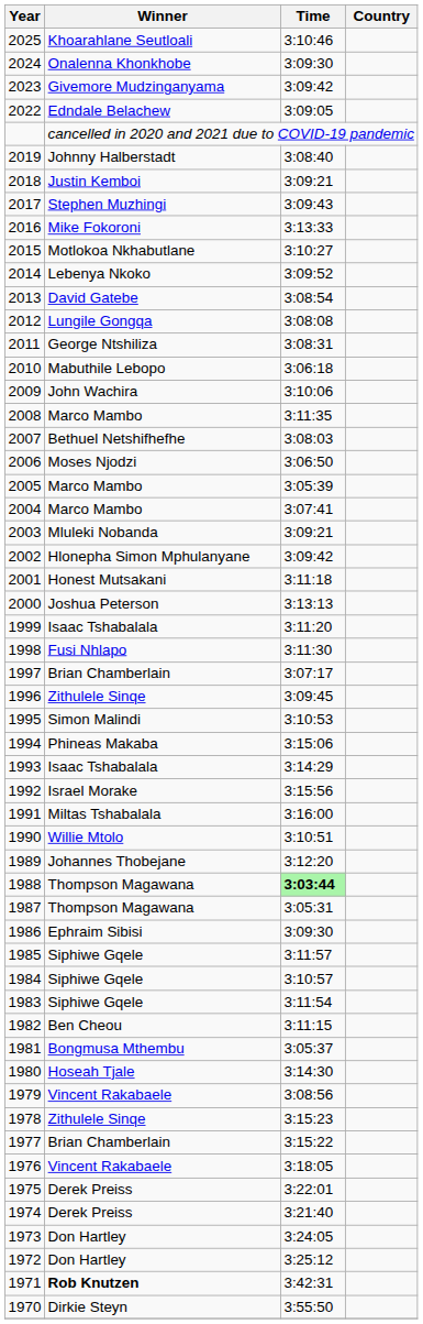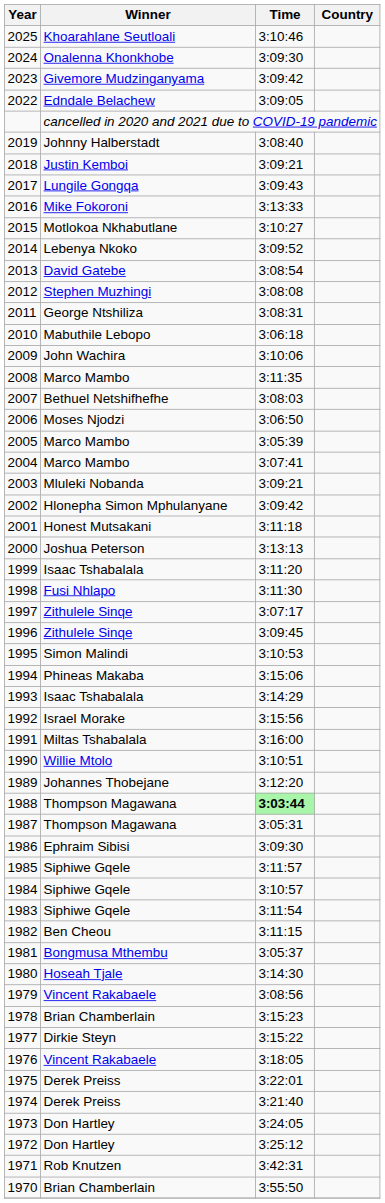 <table class="wikitable sortable">
 <tr>
 <th>Year</th>
 <th>Winner</th>
 <th>Time</th>
 <th>Country</th>
 </tr>
 <tr>
 <td>2025</td>
 <td><a href='#'>Khoarahlane Seutloali</a></td>
 <td>3:10:46</td>
 <td></td>
 </tr>
 <tr>
 <td>2024</td>
 <td><a href='#'>Onalenna Khonkhobe</a></td>
 <td>3:09:30</td>
 <td></td>
 </tr>
 <tr>
 <td>2023</td>
 <td><a href='#'>Givemore Mudzinganyama</a></td>
 <td>3:09:42</td>
 <td></td>
 </tr>
 <tr>
 <td>2022</td>
 <td><a href='#'>Edndale Belachew</a></td>
 <td>3:09:05</td>
 <td></td>
 </tr>
 <tr>
 <td></td>
 <td colspan="3" align="center" data-sort-value=""><em>cancelled in 2020 and 2021 due to <a href='#'>COVID-19 pandemic</a></em></td>
 </tr>
 <tr>
 <td>2019</td>
 <td>Johnny Halberstadt</td>
 <td>3:08:40</td>
 <td></td>
 </tr>
 <tr>
 <td>2018</td>
 <td><a href='#'>Justin Kemboi</a></td>
 <td>3:09:21</td>
 <td></td>
 </tr>
 <tr>
 <td>2017</td>
-<td><a href='#'>Stephen Muzhingi</a></td>
+<td><a href='#'>Lungile Gongqa</a></td>
 <td>3:09:43</td>
 <td></td>
 </tr>
 <tr>
 <td>2016</td>
 <td><a href='#'>Mike Fokoroni</a></td>
 <td>3:13:33</td>
 <td></td>
 </tr>
 <tr>
 <td>2015</td>
 <td>Motlokoa Nkhabutlane</td>
 <td>3:10:27</td>
 <td></td>
 </tr>
 <tr>
 <td>2014</td>
 <td>Lebenya Nkoko</td>
 <td>3:09:52</td>
 <td></td>
 </tr>
 <tr>
 <td>2013</td>
 <td><a href='#'>David Gatebe</a></td>
 <td>3:08:54</td>
 <td></td>
 </tr>
 <tr>
 <td>2012</td>
-<td><a href='#'>Lungile Gongqa</a></td>
+<td><a href='#'>Stephen Muzhingi</a></td>
 <td>3:08:08</td>
 <td></td>
 </tr>
 <tr>
 <td>2011</td>
 <td>George Ntshiliza</td>
 <td>3:08:31</td>
 <td></td>
 </tr>
 <tr>
 <td>2010</td>
 <td>Mabuthile Lebopo</td>
 <td>3:06:18</td>
 <td></td>
 </tr>
 <tr>
 <td>2009</td>
 <td>John Wachira</td>
 <td>3:10:06</td>
 <td></td>
 </tr>
 <tr>
 <td>2008</td>
 <td>Marco Mambo</td>
 <td>3:11:35</td>
 <td></td>
 </tr>
 <tr>
 <td>2007</td>
 <td>Bethuel Netshifhefhe</td>
 <td>3:08:03</td>
 <td></td>
 </tr>
 <tr>
 <td>2006</td>
 <td>Moses Njodzi</td>
 <td>3:06:50</td>
 <td></td>
 </tr>
 <tr>
 <td>2005</td>
 <td>Marco Mambo</td>
 <td>3:05:39</td>
 <td></td>
 </tr>
 <tr>
 <td>2004</td>
 <td>Marco Mambo</td>
 <td>3:07:41</td>
 <td></td>
 </tr>
 <tr>
 <td>2003</td>
 <td>Mluleki Nobanda</td>
 <td>3:09:21</td>
 <td></td>
 </tr>
 <tr>
 <td>2002</td>
 <td>Hlonepha Simon Mphulanyane</td>
 <td>3:09:42</td>
 <td></td>
 </tr>
 <tr>
 <td>2001</td>
 <td>Honest Mutsakani</td>
 <td>3:11:18</td>
 <td></td>
 </tr>
 <tr>
 <td>2000</td>
 <td>Joshua Peterson</td>
 <td>3:13:13</td>
 <td></td>
 </tr>
 <tr>
 <td>1999</td>
 <td>Isaac Tshabalala</td>
 <td>3:11:20</td>
 <td></td>
 </tr>
 <tr>
 <td>1998</td>
 <td><a href='#'>Fusi Nhlapo</a></td>
 <td>3:11:30</td>
 <td></td>
 </tr>
 <tr>
 <td>1997</td>
-<td>Brian Chamberlain</td>
+<td><a href='#'>Zithulele Sinqe</a></td>
 <td>3:07:17</td>
 <td></td>
 </tr>
 <tr>
 <td>1996</td>
 <td><a href='#'>Zithulele Sinqe</a></td>
 <td>3:09:45</td>
 <td></td>
 </tr>
 <tr>
 <td>1995</td>
 <td>Simon Malindi</td>
 <td>3:10:53</td>
 <td></td>
 </tr>
 <tr>
 <td>1994</td>
 <td>Phineas Makaba</td>
 <td>3:15:06</td>
 <td></td>
 </tr>
 <tr>
 <td>1993</td>
 <td>Isaac Tshabalala</td>
 <td>3:14:29</td>
 <td></td>
 </tr>
 <tr>
 <td>1992</td>
 <td>Israel Morake</td>
 <td>3:15:56</td>
 <td></td>
 </tr>
 <tr>
 <td>1991</td>
 <td>Miltas Tshabalala</td>
 <td>3:16:00</td>
 <td></td>
 </tr>
 <tr>
 <td>1990</td>
 <td><a href='#'>Willie Mtolo</a></td>
 <td>3:10:51</td>
 <td></td>
 </tr>
 <tr>
 <td>1989</td>
 <td>Johannes Thobejane</td>
 <td>3:12:20</td>
 <td></td>
 </tr>
 <tr>
 <td>1988</td>
 <td>Thompson Magawana</td>
 <td bgcolor=#A9F5A9><strong>3:03:44</strong></td>
 <td></td>
 </tr>
 <tr>
 <td>1987</td>
 <td>Thompson Magawana</td>
 <td>3:05:31</td>
 <td></td>
 </tr>
 <tr>
 <td>1986</td>
 <td>Ephraim Sibisi</td>
 <td>3:09:30</td>
 <td></td>
 </tr>
 <tr>
 <td>1985</td>
 <td>Siphiwe Gqele</td>
 <td>3:11:57</td>
 <td></td>
 </tr>
 <tr>
 <td>1984</td>
 <td>Siphiwe Gqele</td>
 <td>3:10:57</td>
 <td></td>
 </tr>
 <tr>
 <td>1983</td>
 <td>Siphiwe Gqele</td>
 <td>3:11:54</td>
 <td></td>
 </tr>
 <tr>
 <td>1982</td>
 <td>Ben Cheou</td>
 <td>3:11:15</td>
 <td></td>
 </tr>
 <tr>
 <td>1981</td>
 <td><a href='#'>Bongmusa Mthembu</a></td>
 <td>3:05:37</td>
 <td></td>
 </tr>
 <tr>
 <td>1980</td>
 <td><a href='#'>Hoseah Tjale</a></td>
 <td>3:14:30</td>
 <td></td>
 </tr>
 <tr>
 <td>1979</td>
 <td><a href='#'>Vincent Rakabaele</a></td>
 <td>3:08:56</td>
 <td></td>
 </tr>
 <tr>
 <td>1978</td>
-<td><a href='#'>Zithulele Sinqe</a></td>
+<td>Brian Chamberlain</td>
 <td>3:15:23</td>
 <td></td>
 </tr>
 <tr>
 <td>1977</td>
-<td>Brian Chamberlain</td>
+<td>Dirkie Steyn</td>
 <td>3:15:22</td>
 <td></td>
 </tr>
 <tr>
 <td>1976</td>
 <td><a href='#'>Vincent Rakabaele</a></td>
 <td>3:18:05</td>
 <td></td>
 </tr>
 <tr>
 <td>1975</td>
 <td>Derek Preiss</td>
 <td>3:22:01</td>
 <td></td>
 </tr>
 <tr>
 <td>1974</td>
 <td>Derek Preiss</td>
 <td>3:21:40</td>
 <td></td>
 </tr>
 <tr>
 <td>1973</td>
 <td>Don Hartley</td>
 <td>3:24:05</td>
 <td></td>
 </tr>
 <tr>
 <td>1972</td>
 <td>Don Hartley</td>
 <td>3:25:12</td>
 <td></td>
 </tr>
 <tr>
 <td>1971</td>
-<td><strong>Rob Knutzen</strong></td>
+<td>Rob Knutzen</td>
 <td>3:42:31</td>
 <td></td>
 </tr>
 <tr>
 <td>1970</td>
-<td>Dirkie Steyn</td>
+<td>Brian Chamberlain</td>
 <td>3:55:50</td>
 <td></td>
 </tr>
 <tr>
 </tr>
 </table>
